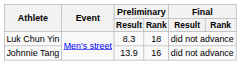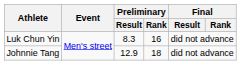 <table class=wikitable style=font-size:90%;text-align:center>
 <tr>
 <th rowspan=2>Athlete</th>
 <th rowspan=2>Event</th>
 <th colspan=2>Preliminary</th>
 <th colspan=2>Final</th>
 </tr>
 <tr style="font-size:95%">
 <th>Result</th>
 <th>Rank</th>
 <th>Result</th>
 <th>Rank</th>
 </tr>
 <tr>
 <td align=left>Luk Chun Yin</td>
 <td align=left rowspan=2><a href='#'>Men's street</a></td>
 <td>8.3</td>
-<td>18</td>
+<td>16</td>
 <td colspan=2>did not advance</td>
 </tr>
 <tr>
 <td align=left>Johnnie Tang</td>
-<td>13.9</td>
-<td>16</td>
+<td>12.9</td>
+<td>18</td>
 <td colspan=2>did not advance</td>
 </tr>
 </table>
